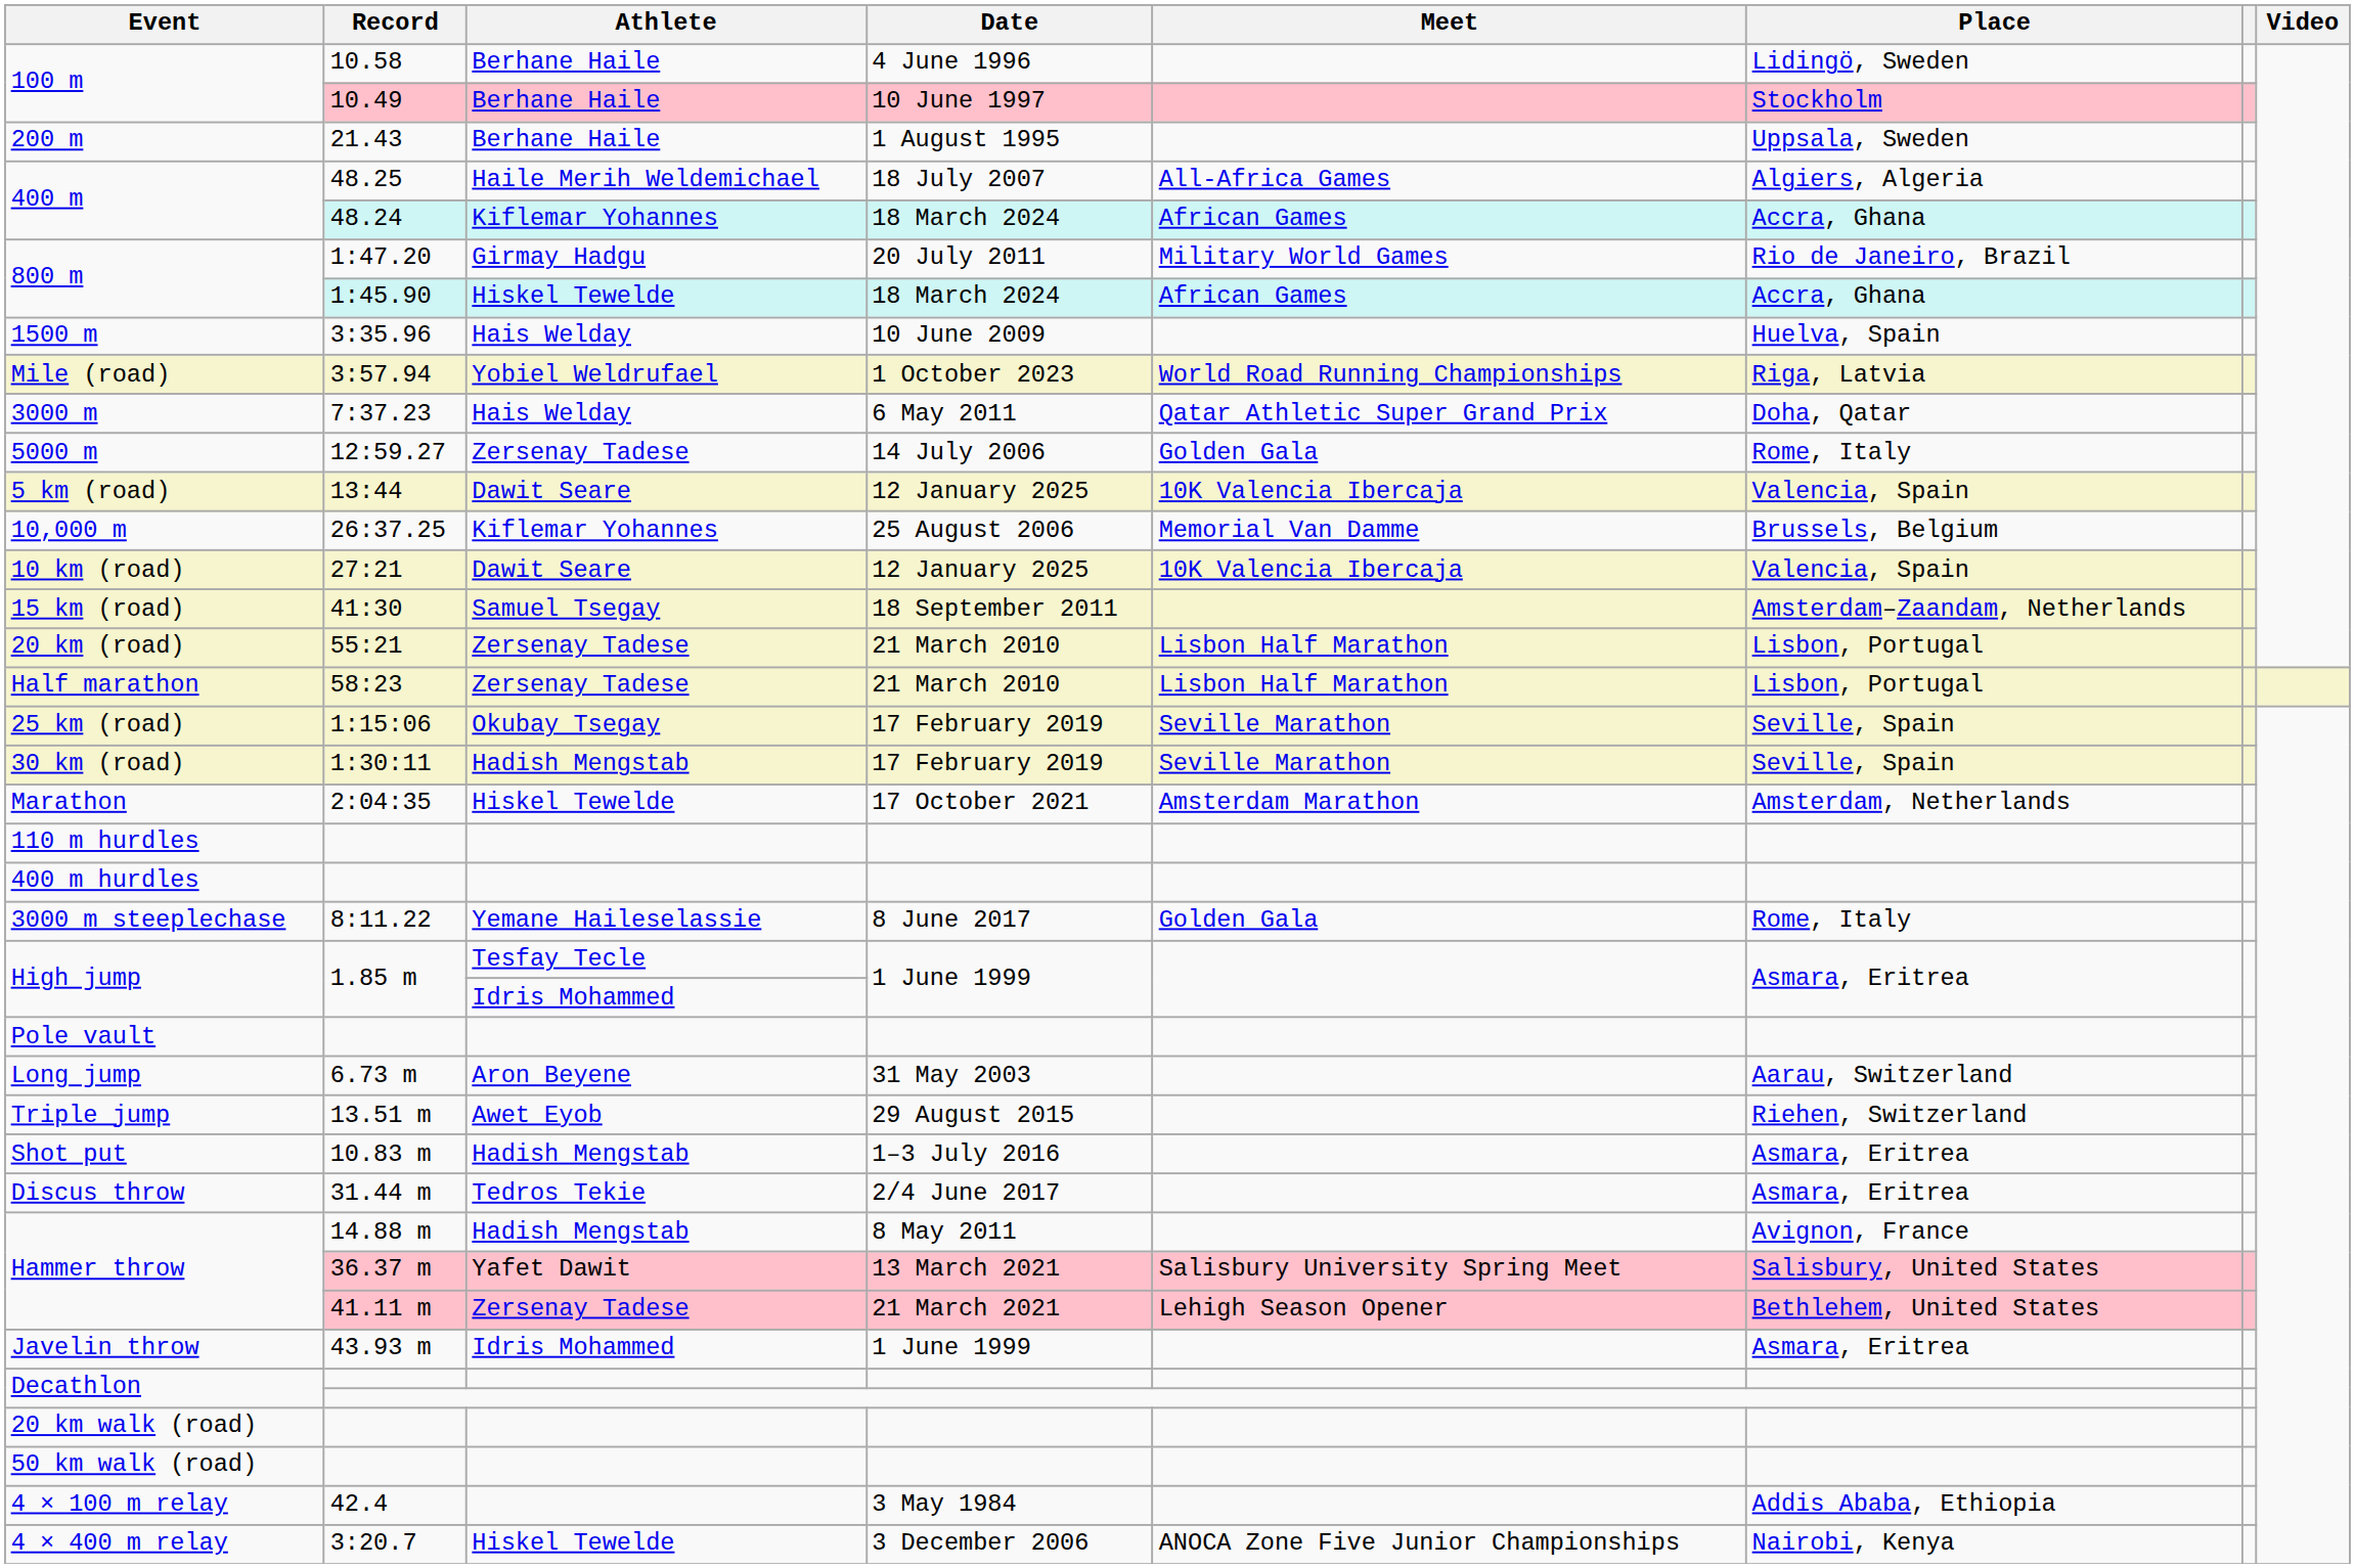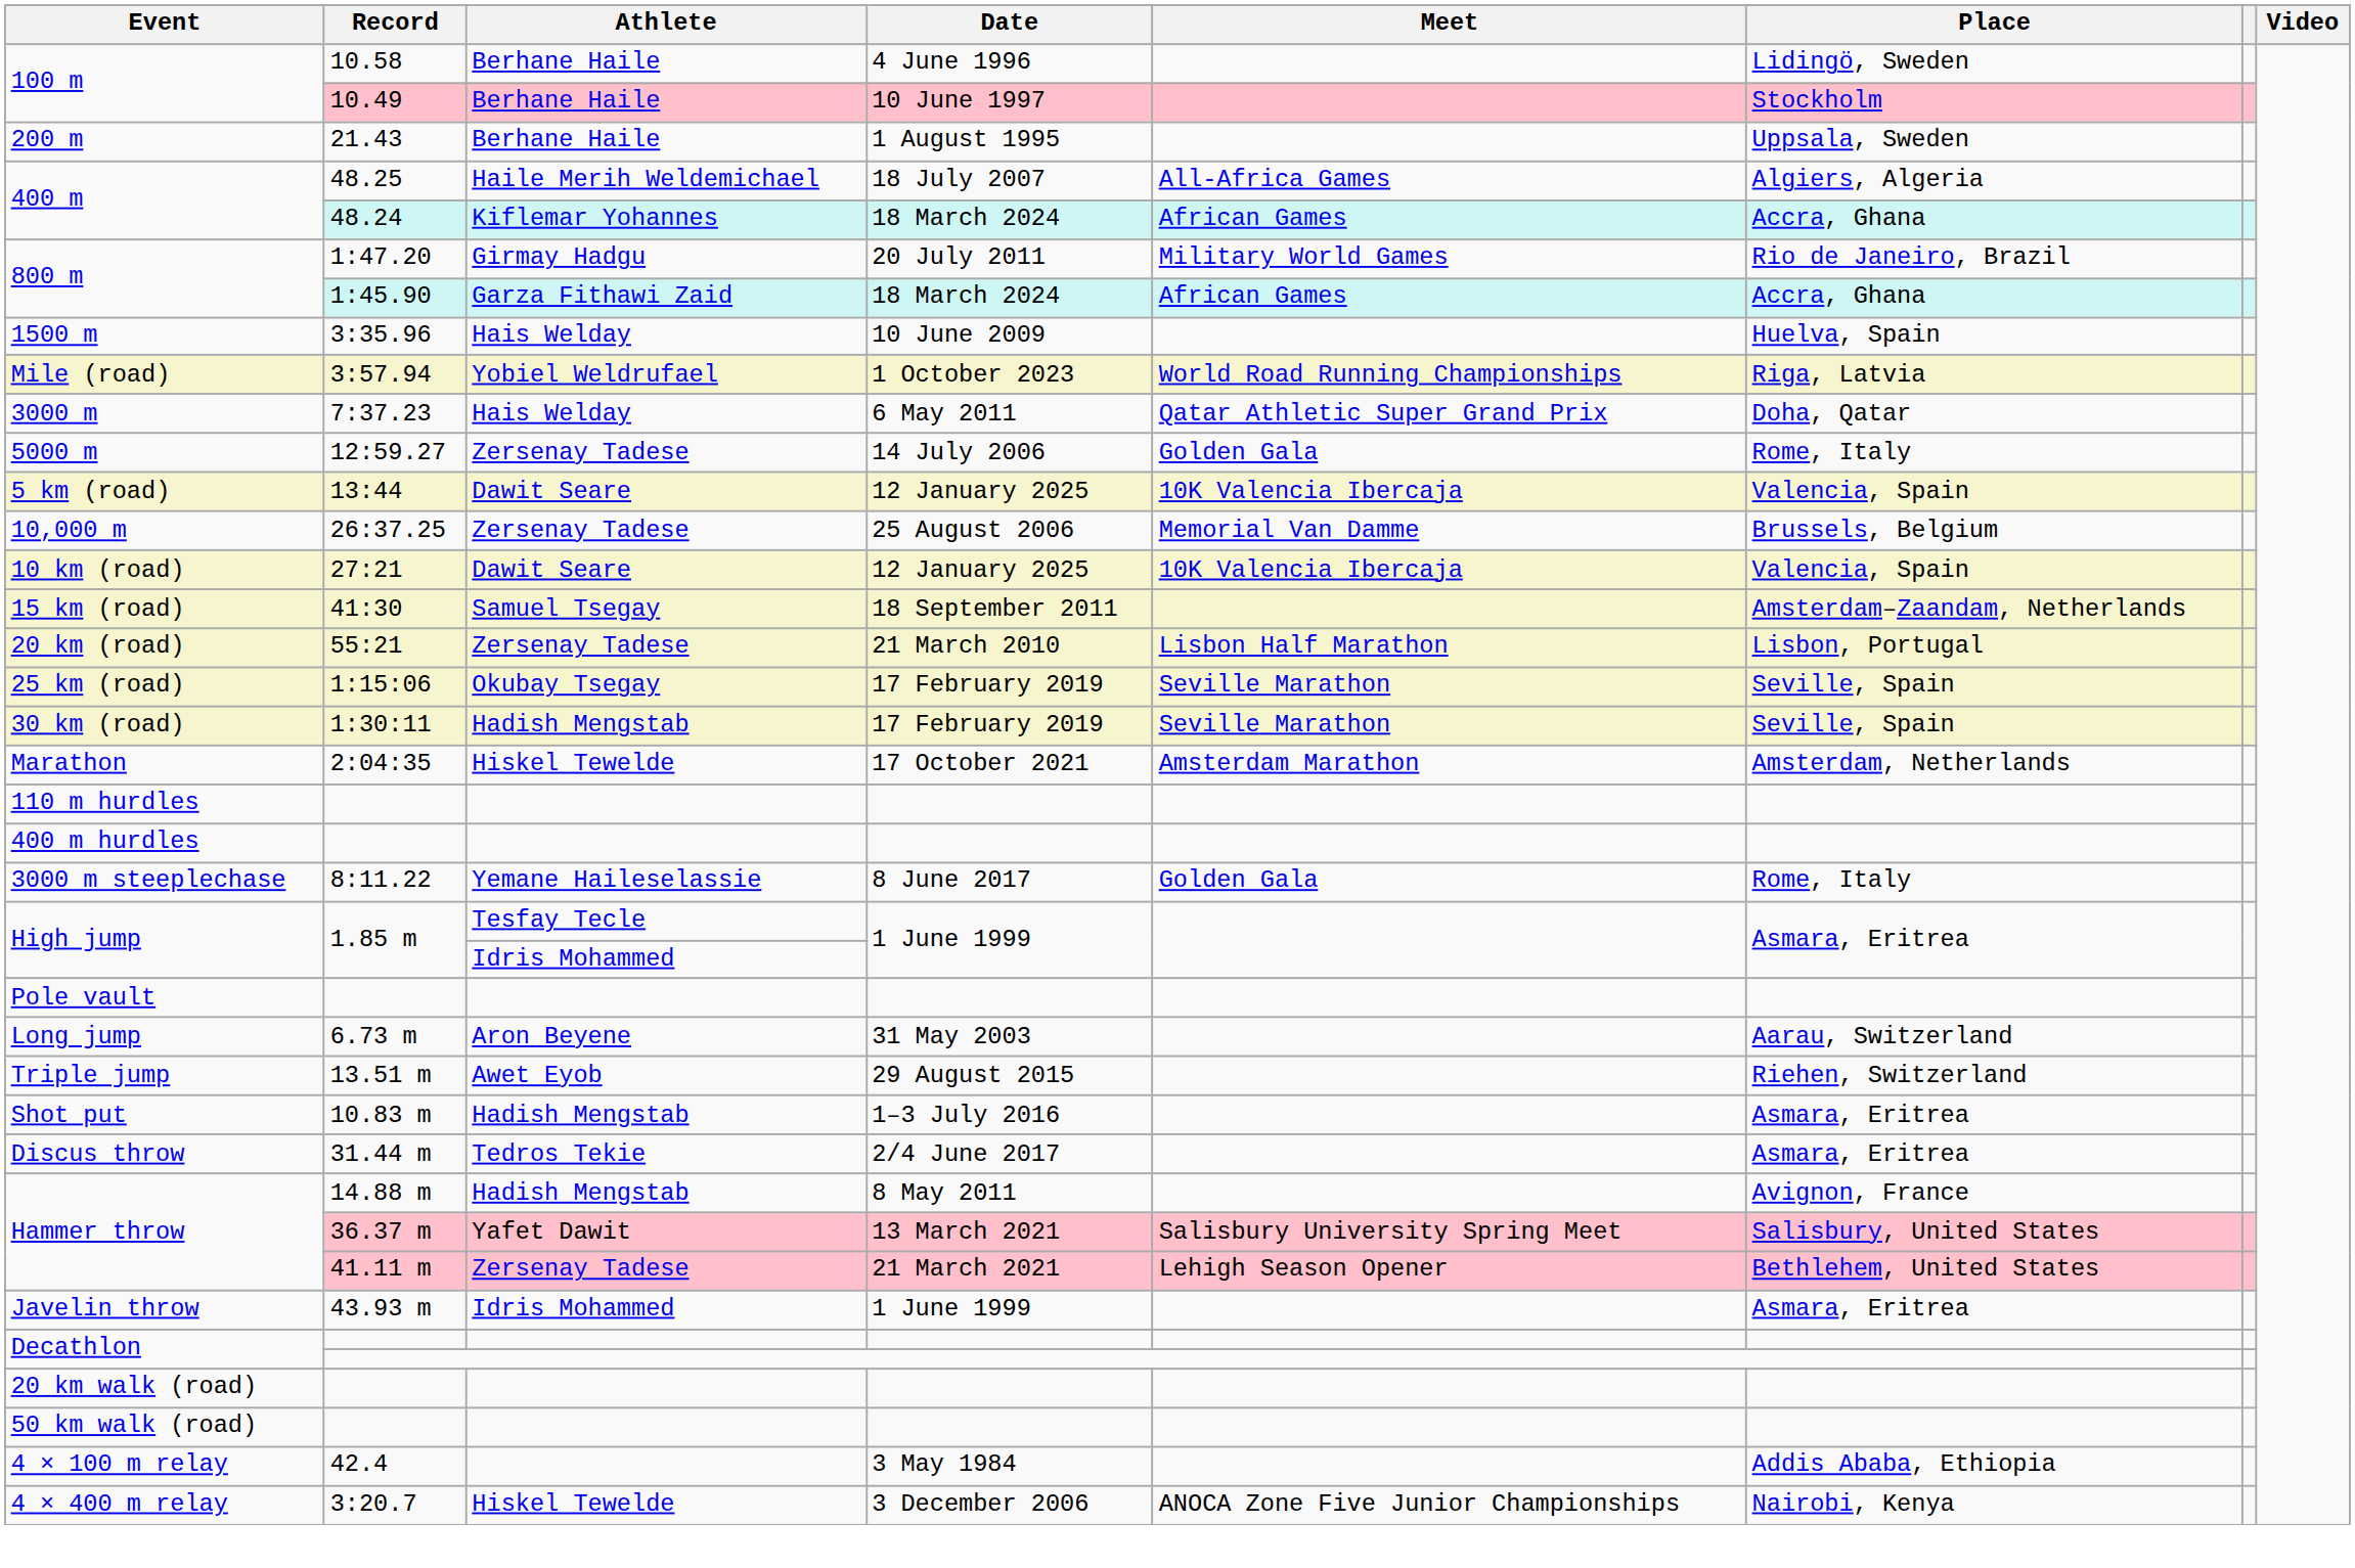 <table class="wikitable" style="font-size:95%; width: 95%;">
 <tr>
 <th>Event</th>
 <th>Record</th>
 <th>Athlete</th>
 <th>Date</th>
 <th>Meet</th>
 <th>Place</th>
 <th></th>
 <th>Video</th>
 </tr>
 <tr>
 <td rowspan=2><a href='#'>100 m</a></td>
 <td>10.58</td>
 <td><a href='#'>Berhane Haile</a></td>
 <td>4 June 1996</td>
 <td></td>
 <td><a href='#'>Lidingö</a>, Sweden</td>
 <td></td>
 </tr>
 <tr style="background:pink">
 <td>10.49 </td>
 <td><a href='#'>Berhane Haile</a></td>
 <td>10 June 1997</td>
 <td></td>
 <td><a href='#'>Stockholm</a></td>
 <td></td>
 </tr>
 <tr>
 <td><a href='#'>200 m</a></td>
 <td>21.43</td>
 <td><a href='#'>Berhane Haile</a></td>
 <td>1 August 1995</td>
 <td></td>
 <td><a href='#'>Uppsala</a>, Sweden</td>
 <td></td>
 </tr>
 <tr>
 <td rowspan=2><a href='#'>400 m</a></td>
 <td>48.25</td>
 <td><a href='#'>Haile Merih Weldemichael</a></td>
 <td>18 July 2007</td>
 <td><a href='#'>All-Africa Games</a></td>
 <td><a href='#'>Algiers</a>, Algeria</td>
 <td></td>
 </tr>
 <tr bgcolor="#CEF6F5">
 <td>48.24</td>
 <td><a href='#'>Kiflemar Yohannes</a></td>
 <td>18 March 2024</td>
 <td><a href='#'>African Games</a></td>
 <td><a href='#'>Accra</a>, Ghana</td>
 <td></td>
 </tr>
 <tr>
 <td rowspan=2><a href='#'>800 m</a></td>
 <td>1:47.20</td>
 <td><a href='#'>Girmay Hadgu</a></td>
 <td>20 July 2011</td>
 <td><a href='#'>Military World Games</a></td>
 <td><a href='#'>Rio de Janeiro</a>, Brazil</td>
 <td></td>
 </tr>
 <tr bgcolor="#CEF6F5">
 <td>1:45.90</td>
-<td><a href='#'>Hiskel Tewelde</a></td>
+<td><a href='#'>Garza Fithawi Zaid</a></td>
 <td>18 March 2024</td>
 <td><a href='#'>African Games</a></td>
 <td><a href='#'>Accra</a>, Ghana</td>
 <td></td>
 </tr>
 <tr>
 <td><a href='#'>1500 m</a></td>
 <td>3:35.96</td>
 <td><a href='#'>Hais Welday</a></td>
 <td>10 June 2009</td>
 <td></td>
 <td><a href='#'>Huelva</a>, Spain</td>
 <td></td>
 </tr>
 <tr style="background:#f6F5CE;">
 <td><a href='#'>Mile</a> (road)</td>
 <td>3:57.94</td>
 <td><a href='#'>Yobiel Weldrufael</a></td>
 <td>1 October 2023</td>
 <td><a href='#'>World Road Running Championships</a></td>
 <td><a href='#'>Riga</a>, Latvia</td>
 <td></td>
 </tr>
 <tr>
 <td><a href='#'>3000 m</a></td>
 <td>7:37.23</td>
 <td><a href='#'>Hais Welday</a></td>
 <td>6 May 2011</td>
 <td><a href='#'>Qatar Athletic Super Grand Prix</a></td>
 <td><a href='#'>Doha</a>, Qatar</td>
 <td></td>
 </tr>
 <tr>
 <td><a href='#'>5000 m</a></td>
 <td>12:59.27</td>
 <td><a href='#'>Zersenay Tadese</a></td>
 <td>14 July 2006</td>
 <td><a href='#'>Golden Gala</a></td>
 <td><a href='#'>Rome</a>, Italy</td>
 <td></td>
 </tr>
 <tr style="background:#f6F5CE;">
 <td><a href='#'>5 km</a> (road)</td>
 <td>13:44</td>
 <td><a href='#'>Dawit Seare</a></td>
 <td>12 January 2025</td>
 <td><a href='#'>10K Valencia Ibercaja</a></td>
 <td><a href='#'>Valencia</a>, Spain</td>
 <td></td>
 </tr>
 <tr>
 <td><a href='#'>10,000 m</a></td>
 <td>26:37.25</td>
-<td><a href='#'>Kiflemar Yohannes</a></td>
+<td><a href='#'>Zersenay Tadese</a></td>
 <td>25 August 2006</td>
 <td><a href='#'>Memorial Van Damme</a></td>
 <td><a href='#'>Brussels</a>, Belgium</td>
 <td></td>
 </tr>
 <tr style="background:#f6F5CE;">
 <td><a href='#'>10 km</a> (road)</td>
 <td>27:21</td>
 <td><a href='#'>Dawit Seare</a></td>
 <td>12 January 2025</td>
 <td><a href='#'>10K Valencia Ibercaja</a></td>
 <td><a href='#'>Valencia</a>, Spain</td>
 <td></td>
 </tr>
 <tr style="background:#f6F5CE;">
 <td><a href='#'>15 km</a> (road)</td>
 <td>41:30</td>
 <td><a href='#'>Samuel Tsegay</a></td>
 <td>18 September 2011</td>
 <td></td>
 <td><a href='#'>Amsterdam</a>–<a href='#'>Zaandam</a>, Netherlands</td>
 <td></td>
 </tr>
 <tr style="background:#f6F5CE;">
 <td><a href='#'>20 km</a> (road)</td>
 <td>55:21</td>
 <td><a href='#'>Zersenay Tadese</a></td>
 <td>21 March 2010</td>
 <td><a href='#'>Lisbon Half Marathon</a></td>
 <td><a href='#'>Lisbon</a>, Portugal</td>
-<td></td>
-</tr>
-<tr style="background:#f6F5CE;">
-<td><a href='#'>Half marathon</a></td>
-<td>58:23</td>
-<td><a href='#'>Zersenay Tadese</a></td>
-<td>21 March 2010</td>
-<td><a href='#'>Lisbon Half Marathon</a></td>
-<td><a href='#'>Lisbon</a>, Portugal</td>
-<td></td>
 <td></td>
 </tr>
 <tr style="background:#f6F5CE;">
 <td><a href='#'>25 km</a> (road)</td>
 <td>1:15:06</td>
 <td><a href='#'>Okubay Tsegay</a></td>
 <td>17 February 2019</td>
 <td><a href='#'>Seville Marathon</a></td>
 <td><a href='#'>Seville</a>, Spain</td>
 <td></td>
 </tr>
 <tr style="background:#f6F5CE;">
 <td><a href='#'>30 km</a> (road)</td>
 <td>1:30:11</td>
 <td><a href='#'>Hadish Mengstab</a></td>
 <td>17 February 2019</td>
 <td><a href='#'>Seville Marathon</a></td>
 <td><a href='#'>Seville</a>, Spain</td>
 <td></td>
 </tr>
 <tr>
 <td><a href='#'>Marathon</a></td>
 <td>2:04:35</td>
 <td><a href='#'>Hiskel Tewelde</a></td>
 <td>17 October 2021</td>
 <td><a href='#'>Amsterdam Marathon</a></td>
 <td><a href='#'>Amsterdam</a>, Netherlands</td>
 <td></td>
 </tr>
 <tr>
 <td><a href='#'>110 m hurdles</a></td>
 <td></td>
 <td></td>
 <td></td>
 <td></td>
 <td></td>
 <td></td>
 </tr>
 <tr>
 <td><a href='#'>400 m hurdles</a></td>
 <td></td>
 <td></td>
 <td></td>
 <td></td>
 <td></td>
 <td></td>
 </tr>
 <tr>
 <td><a href='#'>3000 m steeplechase</a></td>
 <td>8:11.22</td>
 <td><a href='#'>Yemane Haileselassie</a></td>
 <td>8 June 2017</td>
 <td><a href='#'>Golden Gala</a></td>
 <td><a href='#'>Rome</a>, Italy</td>
 <td></td>
 </tr>
 <tr>
 <td rowspan=2><a href='#'>High jump</a></td>
 <td rowspan=2>1.85 m</td>
 <td><a href='#'>Tesfay Tecle</a></td>
 <td rowspan=2>1 June 1999</td>
 <td rowspan=2></td>
 <td rowspan=2><a href='#'>Asmara</a>, Eritrea</td>
 <td rowspan=2></td>
 </tr>
 <tr>
 <td><a href='#'>Idris Mohammed</a></td>
 </tr>
 <tr>
 <td><a href='#'>Pole vault</a></td>
 <td></td>
 <td></td>
 <td></td>
 <td></td>
 <td></td>
 <td></td>
 </tr>
 <tr>
 <td><a href='#'>Long jump</a></td>
 <td>6.73 m</td>
 <td><a href='#'>Aron Beyene</a></td>
 <td>31 May 2003</td>
 <td></td>
 <td><a href='#'>Aarau</a>, Switzerland</td>
 <td></td>
 </tr>
 <tr>
 <td><a href='#'>Triple jump</a></td>
 <td>13.51 m</td>
 <td><a href='#'>Awet Eyob</a></td>
 <td>29 August 2015</td>
 <td></td>
 <td><a href='#'>Riehen</a>, Switzerland</td>
 <td></td>
 </tr>
 <tr>
 <td><a href='#'>Shot put</a></td>
 <td>10.83 m</td>
 <td><a href='#'>Hadish Mengstab</a></td>
 <td>1–3 July 2016</td>
 <td></td>
 <td><a href='#'>Asmara</a>, Eritrea</td>
 <td></td>
 </tr>
 <tr>
 <td><a href='#'>Discus throw</a></td>
 <td>31.44 m</td>
 <td><a href='#'>Tedros Tekie</a></td>
 <td>2/4 June 2017</td>
 <td></td>
 <td><a href='#'>Asmara</a>, Eritrea</td>
 <td></td>
 </tr>
 <tr>
 <td rowspan=3><a href='#'>Hammer throw</a></td>
 <td>14.88 m</td>
 <td><a href='#'>Hadish Mengstab</a></td>
 <td>8 May 2011</td>
 <td></td>
 <td><a href='#'>Avignon</a>, France</td>
 <td></td>
 </tr>
 <tr style="background:pink">
 <td>36.37 m</td>
 <td>Yafet Dawit</td>
 <td>13 March 2021</td>
 <td>Salisbury University Spring Meet</td>
 <td><a href='#'>Salisbury</a>, United States</td>
 <td></td>
 </tr>
 <tr style="background:pink">
 <td>41.11 m</td>
 <td><a href='#'>Zersenay Tadese</a></td>
 <td>21 March 2021</td>
 <td>Lehigh Season Opener</td>
 <td><a href='#'>Bethlehem</a>, United States</td>
 <td></td>
 </tr>
 <tr>
 <td><a href='#'>Javelin throw</a></td>
 <td>43.93 m</td>
 <td><a href='#'>Idris Mohammed</a></td>
 <td>1 June 1999</td>
 <td></td>
 <td><a href='#'>Asmara</a>, Eritrea</td>
 <td></td>
 </tr>
 <tr>
 <td rowspan=2><a href='#'>Decathlon</a></td>
 <td></td>
 <td></td>
 <td></td>
 <td></td>
 <td></td>
 <td></td>
 </tr>
 <tr>
 <td colspan=5></td>
 <td></td>
 </tr>
 <tr>
 <td><a href='#'>20 km walk</a> (road)</td>
 <td></td>
 <td></td>
 <td></td>
 <td></td>
 <td></td>
 <td></td>
 </tr>
 <tr>
 <td><a href='#'>50 km walk</a> (road)</td>
 <td></td>
 <td></td>
 <td></td>
 <td></td>
 <td></td>
 <td></td>
 </tr>
 <tr>
 <td><a href='#'>4 × 100 m relay</a></td>
 <td>42.4</td>
 <td></td>
 <td>3 May 1984</td>
 <td></td>
 <td><a href='#'>Addis Ababa</a>, Ethiopia</td>
 <td></td>
 </tr>
 <tr>
 <td><a href='#'>4 × 400 m relay</a></td>
 <td>3:20.7</td>
 <td><a href='#'>Hiskel Tewelde</a></td>
 <td>3 December 2006</td>
 <td>ANOCA Zone Five Junior Championships</td>
 <td><a href='#'>Nairobi</a>, Kenya</td>
 <td></td>
 </tr>
 </table>
